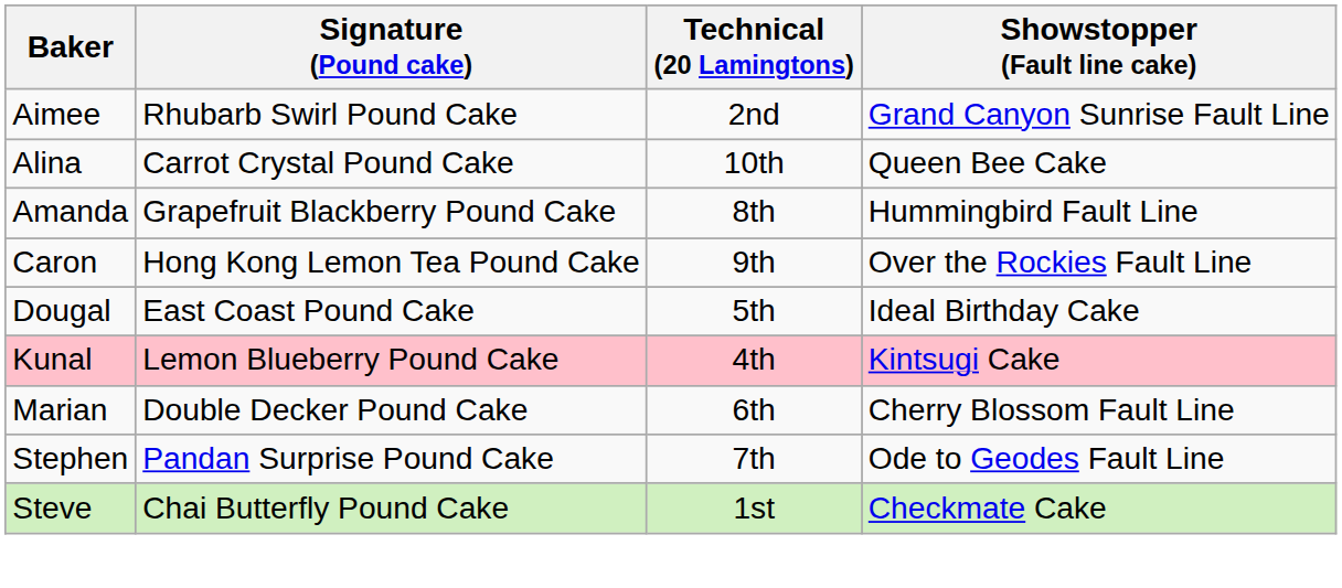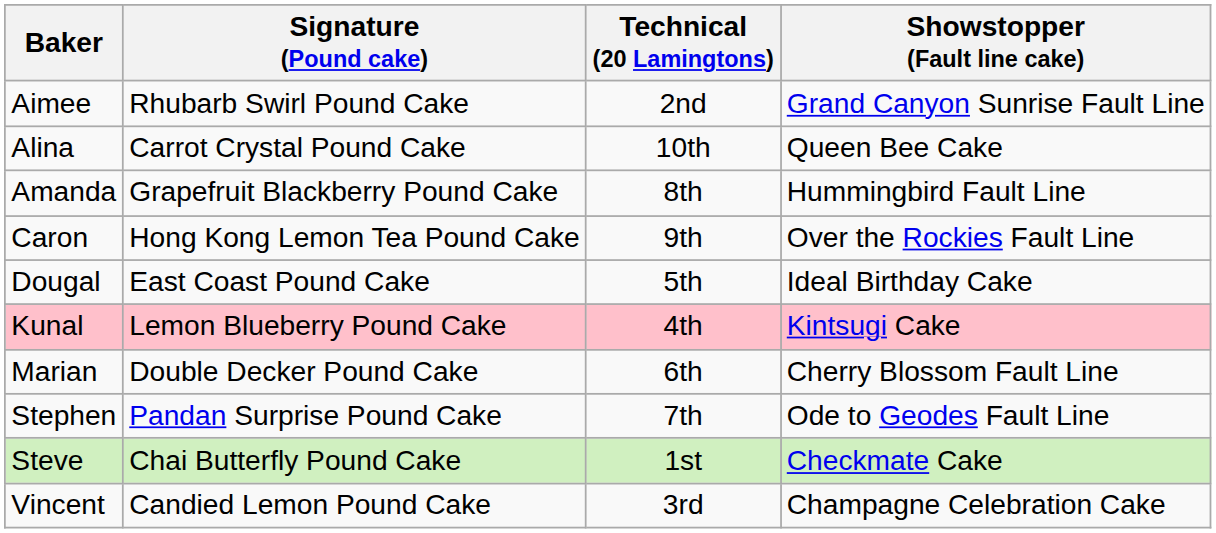 <table class="wikitable" style="text-align:center;">
 <tr>
 <th>Baker</th>
 <th>Signature<br><small>(<a href='#'>Pound cake</a>)</small></th>
 <th>Technical<br><small>(20 <a href='#'>Lamingtons</a>)</small></th>
 <th>Showstopper<br><small>(Fault line cake)</small></th>
 </tr>
 <tr>
 <td align="left">Aimee</td>
 <td align="left">Rhubarb Swirl Pound Cake</td>
 <td>2nd</td>
 <td align="left"><a href='#'>Grand Canyon</a> Sunrise Fault Line</td>
 </tr>
 <tr>
 <td align="left">Alina</td>
 <td align="left">Carrot Crystal Pound Cake</td>
 <td>10th</td>
 <td align="left">Queen Bee Cake</td>
 </tr>
 <tr>
 <td align="left">Amanda</td>
 <td align="left">Grapefruit Blackberry Pound Cake</td>
 <td>8th</td>
 <td align="left">Hummingbird Fault Line</td>
 </tr>
 <tr>
 <td align="left">Caron</td>
 <td align="left">Hong Kong Lemon Tea Pound Cake</td>
 <td>9th</td>
 <td align="left">Over the <a href='#'>Rockies</a> Fault Line</td>
 </tr>
 <tr>
 <td align="left">Dougal</td>
 <td align="left">East Coast Pound Cake</td>
 <td>5th</td>
 <td align="left">Ideal Birthday Cake</td>
 </tr>
 <tr bgcolor=pink>
 <td align="left">Kunal</td>
 <td align="left">Lemon Blueberry Pound Cake</td>
 <td>4th</td>
 <td align="left"><a href='#'>Kintsugi</a> Cake</td>
 </tr>
 <tr>
 <td align="left">Marian</td>
 <td align="left">Double Decker Pound Cake</td>
 <td>6th</td>
 <td align="left">Cherry Blossom Fault Line</td>
 </tr>
 <tr>
 <td align="left">Stephen</td>
 <td align="left"><a href='#'>Pandan</a> Surprise Pound Cake</td>
 <td>7th</td>
 <td align="left">Ode to <a href='#'>Geodes</a> Fault Line</td>
 </tr>
 <tr style="background:#d0f0c0;">
 <td align="left">Steve</td>
 <td align="left">Chai Butterfly Pound Cake</td>
 <td>1st</td>
 <td align="left"><a href='#'>Checkmate</a> Cake</td>
 </tr>
+<tr>
+<td align="left">Vincent</td>
+<td align="left">Candied Lemon Pound Cake</td>
+<td>3rd</td>
+<td align="left">Champagne Celebration Cake</td>
+</tr>
 </table>
